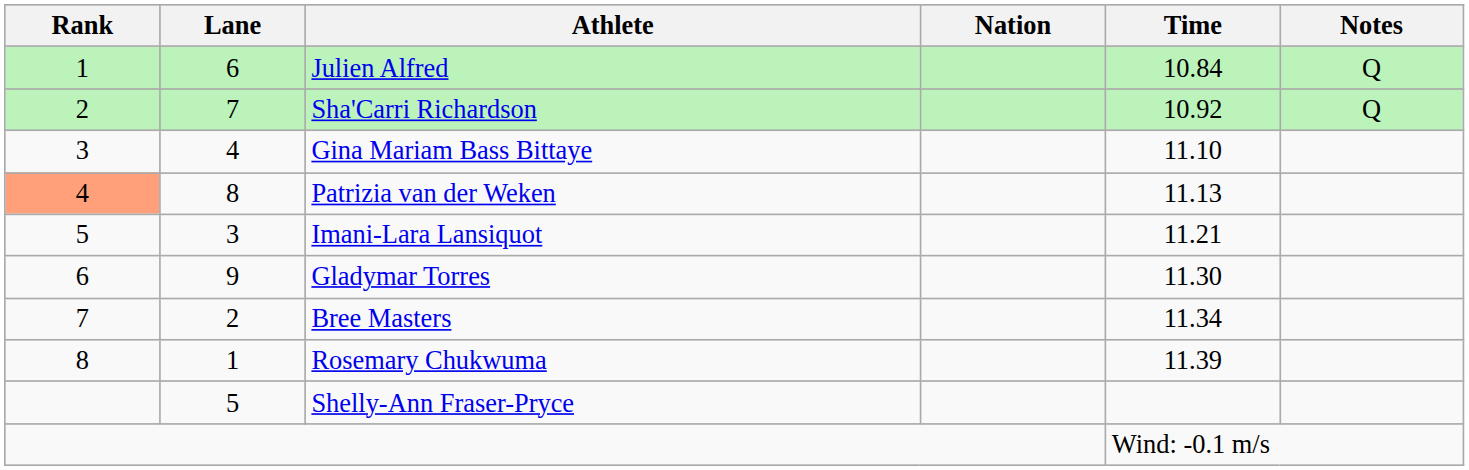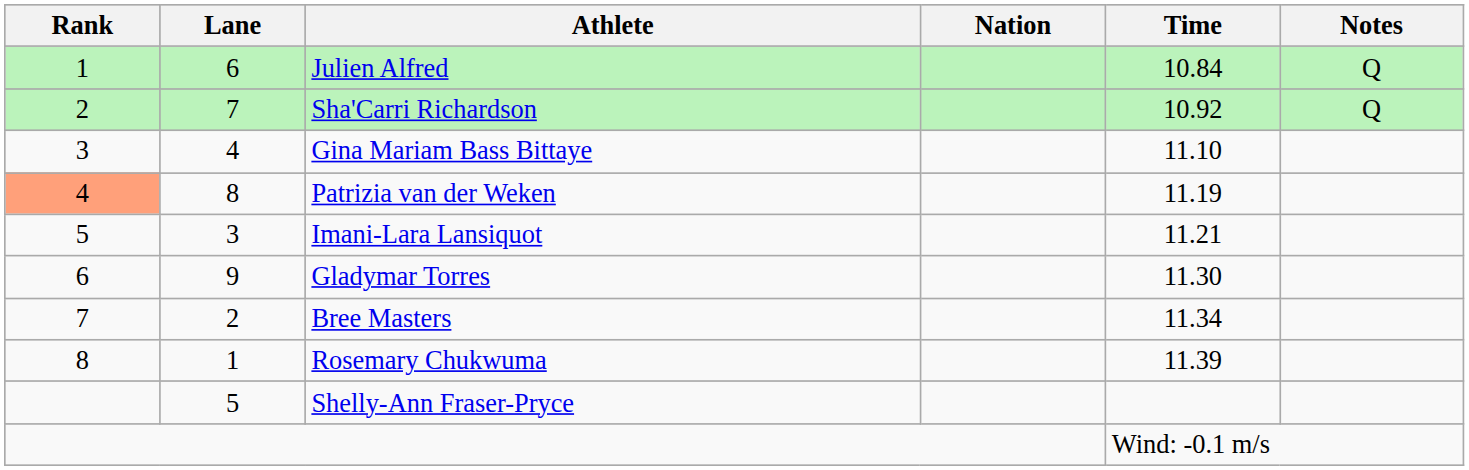 <table class="wikitable sortable" style="text-align:center;width: 70%;">
 <tr>
 <th>Rank</th>
 <th>Lane</th>
 <th>Athlete</th>
 <th>Nation</th>
 <th>Time</th>
 <th>Notes</th>
 </tr>
 <tr bgcolor=bbf3bb>
 <td>1</td>
 <td>6</td>
 <td align=left><a href='#'>Julien Alfred</a></td>
 <td align=left></td>
 <td>10.84</td>
 <td>Q</td>
 </tr>
 <tr bgcolor=bbf3bb>
 <td>2</td>
 <td>7</td>
 <td align=left><a href='#'>Sha'Carri Richardson</a></td>
 <td align=left></td>
 <td>10.92</td>
 <td>Q</td>
 </tr>
 <tr>
 <td>3</td>
 <td>4</td>
 <td align=left><a href='#'>Gina Mariam Bass Bittaye</a></td>
 <td align=left></td>
 <td>11.10</td>
 <td></td>
 </tr>
 <tr>
 <td style="background: lightsalmon;">4</td>
 <td>8</td>
 <td align=left><a href='#'>Patrizia van der Weken</a></td>
 <td align=left></td>
-<td>11.13</td>
+<td>11.19</td>
 <td></td>
 </tr>
 <tr>
 <td>5</td>
 <td>3</td>
 <td align=left><a href='#'>Imani-Lara Lansiquot</a></td>
 <td align=left></td>
 <td>11.21</td>
 <td></td>
 </tr>
 <tr>
 <td>6</td>
 <td>9</td>
 <td align=left><a href='#'>Gladymar Torres</a></td>
 <td align=left></td>
 <td>11.30</td>
 <td></td>
 </tr>
 <tr>
 <td>7</td>
 <td>2</td>
 <td align=left><a href='#'>Bree Masters</a></td>
 <td align=left></td>
 <td>11.34</td>
 <td></td>
 </tr>
 <tr>
 <td>8</td>
 <td>1</td>
 <td align=left><a href='#'>Rosemary Chukwuma</a></td>
 <td align=left></td>
 <td>11.39</td>
 <td></td>
 </tr>
 <tr>
 <td></td>
 <td>5</td>
 <td align=left><a href='#'>Shelly-Ann Fraser-Pryce</a></td>
 <td align=left></td>
 <td></td>
 <td></td>
 </tr>
 <tr class="sortbottom">
 <td colspan="4"></td>
 <td colspan="2" style="text-align:left;">Wind: -0.1 m/s</td>
 </tr>
 </table>
